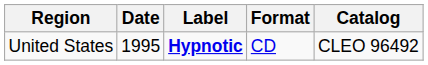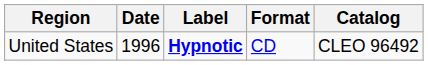 <table class="wikitable">
 <tr>
 <th>Region</th>
 <th>Date</th>
 <th>Label</th>
 <th>Format</th>
 <th>Catalog</th>
 </tr>
 <tr>
 <td>United States</td>
-<td>1995</td>
+<td>1996</td>
 <td><strong><a href='#'>Hypnotic</a></strong></td>
 <td><a href='#'>CD</a></td>
 <td>CLEO 96492</td>
 </tr>
 </table>
